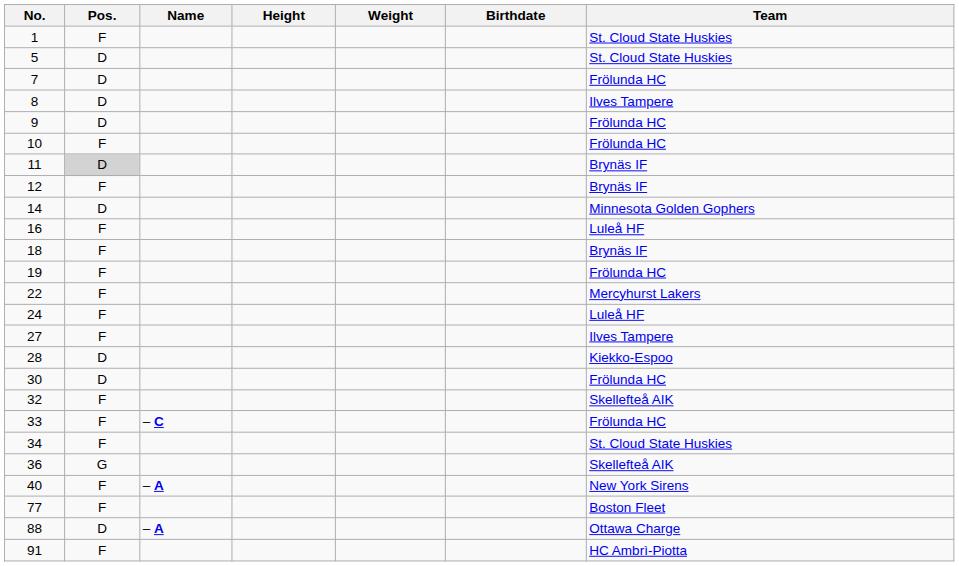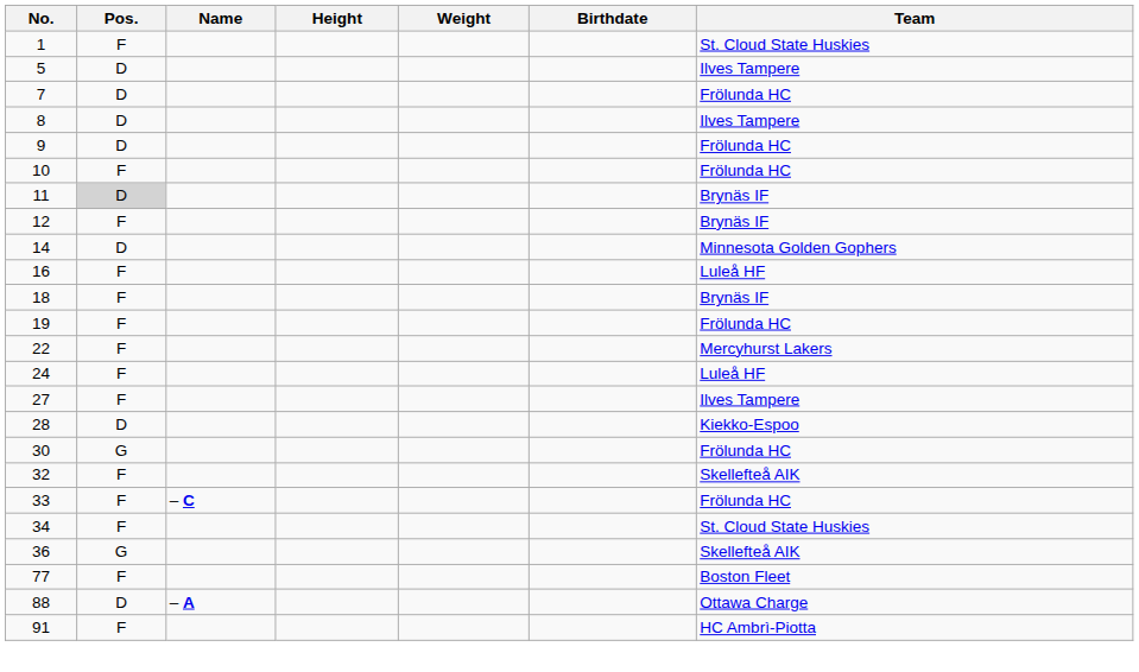 <table class="wikitable sortable" width="80%" style="font-size: 90%; text-align: center;">
 <tr>
 <th>No.</th>
 <th>Pos.</th>
 <th>Name</th>
 <th>Height</th>
 <th>Weight</th>
 <th>Birthdate</th>
 <th>Team</th>
 </tr>
 <tr>
 <td>1</td>
 <td>F</td>
 <td align=left></td>
 <td></td>
 <td></td>
 <td></td>
 <td align=left> <a href='#'>St. Cloud State Huskies</a></td>
 </tr>
 <tr>
 <td>5</td>
 <td>D</td>
 <td align=left></td>
 <td></td>
 <td></td>
 <td></td>
-<td align=left> <a href='#'>St. Cloud State Huskies</a></td>
+<td align=left> <a href='#'>Ilves Tampere</a></td>
 </tr>
 <tr>
 <td>7</td>
 <td>D</td>
 <td align=left></td>
 <td></td>
 <td></td>
 <td></td>
 <td align=left> <a href='#'>Frölunda HC</a></td>
 </tr>
 <tr>
 <td>8</td>
 <td>D</td>
 <td align=left></td>
 <td></td>
 <td></td>
 <td></td>
 <td align=left> <a href='#'>Ilves Tampere</a></td>
 </tr>
 <tr>
 <td>9</td>
 <td>D</td>
 <td align=left></td>
 <td></td>
 <td></td>
 <td></td>
 <td align=left> <a href='#'>Frölunda HC</a></td>
 </tr>
 <tr>
 <td>10</td>
 <td>F</td>
 <td align=left></td>
 <td></td>
 <td></td>
 <td></td>
 <td align=left> <a href='#'>Frölunda HC</a></td>
 </tr>
 <tr>
 <td>11</td>
 <td style="background: lightgrey;">D</td>
 <td align=left></td>
 <td></td>
 <td></td>
 <td></td>
 <td align=left> <a href='#'>Brynäs IF</a></td>
 </tr>
 <tr>
 <td>12</td>
 <td>F</td>
 <td align=left></td>
 <td></td>
 <td></td>
 <td></td>
 <td align=left> <a href='#'>Brynäs IF</a></td>
 </tr>
 <tr>
 <td>14</td>
 <td>D</td>
 <td align=left></td>
 <td></td>
 <td></td>
 <td></td>
 <td align=left> <a href='#'>Minnesota Golden Gophers</a></td>
 </tr>
 <tr>
 <td>16</td>
 <td>F</td>
 <td align=left></td>
 <td></td>
 <td></td>
 <td></td>
 <td align=left> <a href='#'>Luleå HF</a></td>
 </tr>
 <tr>
 <td>18</td>
 <td>F</td>
 <td align=left></td>
 <td></td>
 <td></td>
 <td></td>
 <td align=left> <a href='#'>Brynäs IF</a></td>
 </tr>
 <tr>
 <td>19</td>
 <td>F</td>
 <td align=left></td>
 <td></td>
 <td></td>
 <td></td>
 <td align=left> <a href='#'>Frölunda HC</a></td>
 </tr>
 <tr>
 <td>22</td>
 <td>F</td>
 <td align=left></td>
 <td></td>
 <td></td>
 <td></td>
 <td align=left> <a href='#'>Mercyhurst Lakers</a></td>
 </tr>
 <tr>
 <td>24</td>
 <td>F</td>
 <td align=left></td>
 <td></td>
 <td></td>
 <td></td>
 <td align=left> <a href='#'>Luleå HF</a></td>
 </tr>
 <tr>
 <td>27</td>
 <td>F</td>
 <td align=left></td>
 <td></td>
 <td></td>
 <td></td>
 <td align=left> <a href='#'>Ilves Tampere</a></td>
 </tr>
 <tr>
 <td>28</td>
 <td>D</td>
 <td align=left></td>
 <td></td>
 <td></td>
 <td></td>
 <td align=left> <a href='#'>Kiekko-Espoo</a></td>
 </tr>
 <tr>
 <td>30</td>
-<td>D</td>
+<td>G</td>
 <td align=left></td>
 <td></td>
 <td></td>
 <td></td>
 <td align=left> <a href='#'>Frölunda HC</a></td>
 </tr>
 <tr>
 <td>32</td>
 <td>F</td>
 <td align=left></td>
 <td></td>
 <td></td>
 <td></td>
 <td align=left> <a href='#'>Skellefteå AIK</a></td>
 </tr>
 <tr>
 <td>33</td>
 <td>F</td>
 <td align=left> – <a href='#'><strong>C</strong></a></td>
 <td></td>
 <td></td>
 <td></td>
 <td align=left> <a href='#'>Frölunda HC</a></td>
 </tr>
 <tr>
 <td>34</td>
 <td>F</td>
 <td align=left></td>
 <td></td>
 <td></td>
 <td></td>
 <td align=left> <a href='#'>St. Cloud State Huskies</a></td>
 </tr>
 <tr>
 <td>36</td>
 <td>G</td>
 <td align=left></td>
 <td></td>
 <td></td>
 <td></td>
 <td align=left> <a href='#'>Skellefteå AIK</a></td>
 </tr>
 <tr>
-<td>40</td>
-<td>F</td>
-<td align=left> – <a href='#'><strong>A</strong></a></td>
-<td></td>
-<td></td>
-<td></td>
-<td align=left> <a href='#'>New York Sirens</a></td>
-</tr>
-<tr>
 <td>77</td>
 <td>F</td>
 <td align=left></td>
 <td></td>
 <td></td>
 <td></td>
 <td align=left> <a href='#'>Boston Fleet</a></td>
 </tr>
 <tr>
 <td>88</td>
 <td>D</td>
 <td align=left> – <a href='#'><strong>A</strong></a></td>
 <td></td>
 <td></td>
 <td></td>
 <td align=left> <a href='#'>Ottawa Charge</a></td>
 </tr>
 <tr>
 <td>91</td>
 <td>F</td>
 <td align=left></td>
 <td></td>
 <td></td>
 <td></td>
 <td align=left> <a href='#'>HC Ambrì-Piotta</a></td>
 </tr>
 </table>
